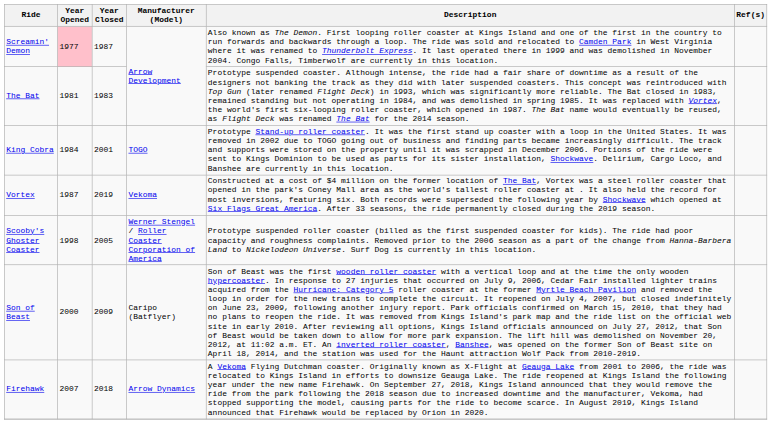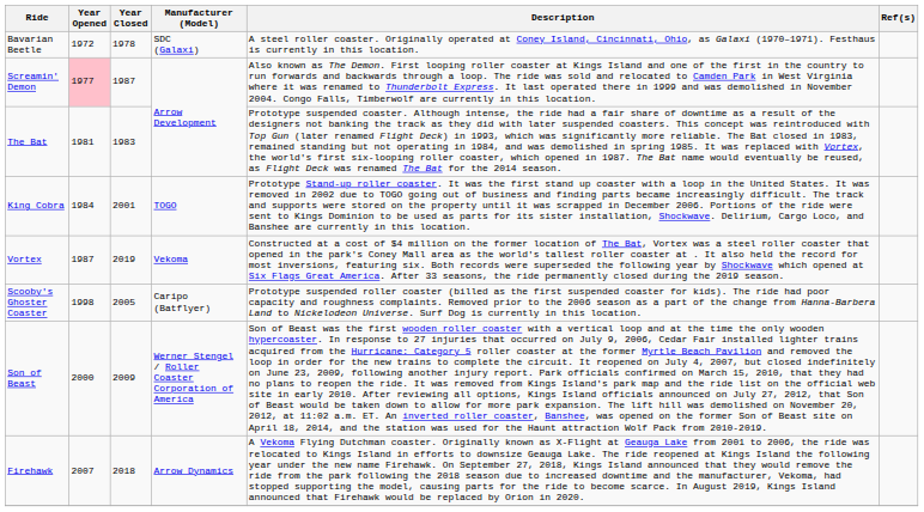 <table class="wikitable sortable" border="1">
 <tr>
 <th>Ride</th>
 <th>Year Opened</th>
 <th>Year Closed</th>
 <th>Manufacturer<br>(Model)</th>
 <th>Description</th>
 <th>Ref(s)</th>
+</tr>
+<tr>
+<td>Bavarian Beetle</td>
+<td>1972</td>
+<td>1978</td>
+<td>SDC<br>(<a href='#'>Galaxi</a>)</td>
+<td>A steel roller coaster. Originally operated at <a href='#'>Coney Island, Cincinnati, Ohio</a>, as <em>Galaxi</em> (1970–1971). Festhaus is currently in this location.</td>
+<td></td>
 </tr>
 <tr>
 <td><a href='#'>Screamin' Demon</a></td>
 <td style="background: pink;">1977</td>
 <td>1987</td>
 <td rowspan="2"><a href='#'>Arrow Development</a></td>
 <td>Also known as <em>The Demon</em>. First looping roller coaster at Kings Island and one of the first in the country to run forwards and backwards through a loop. The ride was sold and relocated to <a href='#'>Camden Park</a> in West Virginia where it was renamed to <em><a href='#'>Thunderbolt Express</a></em>. It last operated there in 1999 and was demolished in November 2004. Congo Falls, Timberwolf are currently in this location.</td>
 <td></td>
 </tr>
 <tr>
 <td><a href='#'>The Bat</a></td>
 <td>1981</td>
 <td>1983</td>
 <td>Prototype suspended coaster. Although intense, the ride had a fair share of downtime as a result of the designers not banking the track as they did with later suspended coasters. This concept was reintroduced with <em>Top Gun</em> (later renamed <em>Flight Deck</em>) in 1993, which was significantly more reliable. The Bat closed in 1983, remained standing but not operating in 1984, and was demolished in spring 1985. It was replaced with <em><a href='#'>Vortex</a></em>, the world's first six-looping roller coaster, which opened in 1987. <em>The Bat</em> name would eventually be reused, as <em>Flight Deck</em> was renamed <em><a href='#'>The Bat</a></em> for the 2014 season.</td>
 <td></td>
 </tr>
 <tr>
 <td><a href='#'>King Cobra</a></td>
 <td>1984</td>
 <td>2001</td>
 <td><a href='#'>TOGO</a></td>
 <td>Prototype <a href='#'>Stand-up roller coaster</a>. It was the first stand up coaster with a loop in the United States. It was removed in 2002 due to TOGO going out of business and finding parts became increasingly difficult. The track and supports were stored on the property until it was scrapped in December 2006. Portions of the ride were sent to Kings Dominion to be used as parts for its sister installation, <a href='#'>Shockwave</a>. Delirium, Cargo Loco, and Banshee are currently in this location.</td>
 <td></td>
 </tr>
 <tr>
 <td><a href='#'>Vortex</a></td>
 <td>1987</td>
 <td>2019</td>
 <td><a href='#'>Vekoma</a></td>
 <td>Constructed at a cost of $4 million on the former location of <a href='#'>The Bat</a>, Vortex was a steel roller coaster that opened in the park's Coney Mall area as the world's tallest roller coaster at . It also held the record for most inversions, featuring six. Both records were superseded the following year by <a href='#'>Shockwave</a> which opened at <a href='#'>Six Flags Great America</a>. After 33 seasons, the ride permanently closed during the 2019 season.</td>
 <td></td>
 </tr>
 <tr>
 <td><a href='#'>Scooby's Ghoster Coaster</a></td>
 <td>1998</td>
 <td>2005</td>
-<td><a href='#'>Werner Stengel</a> / <a href='#'>Roller Coaster Corporation of America</a></td>
+<td>Caripo<br>(Batflyer)</td>
 <td>Prototype suspended roller coaster (billed as the first suspended coaster for kids). The ride had poor capacity and roughness complaints. Removed prior to the 2006 season as a part of the change from <em>Hanna-Barbera Land</em> to <em>Nickelodeon Universe</em>. Surf Dog is currently in this location.</td>
 <td></td>
 </tr>
 <tr>
 <td><a href='#'>Son of Beast</a></td>
 <td>2000</td>
 <td>2009</td>
-<td>Caripo<br>(Batflyer)</td>
+<td><a href='#'>Werner Stengel</a> / <a href='#'>Roller Coaster Corporation of America</a></td>
 <td>Son of Beast was the first <a href='#'>wooden roller coaster</a> with a vertical loop and at the time the only wooden <a href='#'>hypercoaster</a>. In response to 27 injuries that occurred on July 9, 2006, Cedar Fair installed lighter trains acquired from the <a href='#'>Hurricane: Category 5</a> roller coaster at the former <a href='#'>Myrtle Beach Pavilion</a> and removed the loop in order for the new trains to complete the circuit. It reopened on July 4, 2007, but closed indefinitely on June 23, 2009, following another injury report. Park officials confirmed on March 15, 2010, that they had no plans to reopen the ride. It was removed from Kings Island's park map and the ride list on the official web site in early 2010. After reviewing all options, Kings Island officials announced on July 27, 2012, that Son of Beast would be taken down to allow for more park expansion.  The lift hill was demolished on November 20, 2012, at 11:02 a.m. ET. An <a href='#'>inverted roller coaster</a>, <a href='#'>Banshee</a>, was opened on the former Son of Beast site on April 18, 2014, and the station was used for the Haunt attraction Wolf Pack from 2010-2019.</td>
 <td></td>
 </tr>
 <tr>
 <td><a href='#'>Firehawk</a></td>
 <td>2007</td>
 <td>2018</td>
 <td><a href='#'>Arrow Dynamics</a></td>
 <td>A <a href='#'>Vekoma</a> Flying Dutchman coaster. Originally known as X-Flight at <a href='#'>Geauga Lake</a> from 2001 to 2006, the ride was relocated to Kings Island in efforts to downsize Geauga Lake. The ride reopened at Kings Island the following year under the new name Firehawk. On September 27, 2018, Kings Island announced that they would remove the ride from the park following the 2018 season due to increased downtime and the manufacturer, Vekoma, had stopped supporting the model, causing parts for the ride to become scarce. In August 2019, Kings Island announced that Firehawk would be replaced by Orion in 2020.</td>
 <td></td>
 </tr>
 <tr>
 </tr>
 </table>
